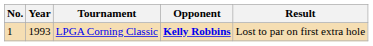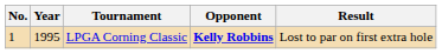 <table class="wikitable" style="font-size:95%;">
 <tr>
 <th>No.</th>
 <th>Year</th>
 <th>Tournament</th>
 <th>Opponent</th>
 <th>Result</th>
 </tr>
 <tr style="background:#F5DEB3;">
 <td>1</td>
-<td>1993</td>
+<td>1995</td>
 <td><a href='#'>LPGA Corning Classic</a></td>
 <td><strong> <a href='#'>Kelly Robbins</a></strong></td>
 <td>Lost to par on first extra hole</td>
 </tr>
 </table>
